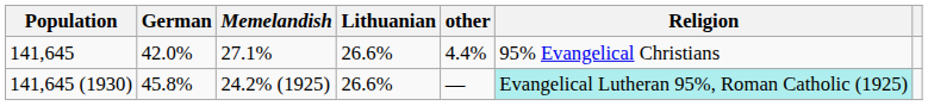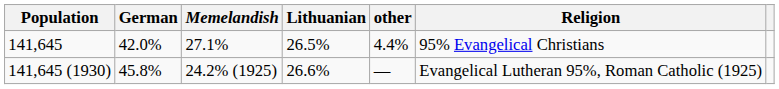 <table class="wikitable">
 <tr>
 <th>Population</th>
 <th>German</th>
 <th><em>Memelandish</em></th>
 <th>Lithuanian</th>
 <th>other</th>
 <th>Religion</th>
 <th></th>
 </tr>
 <tr>
 <td>141,645</td>
 <td>42.0%</td>
 <td>27.1%</td>
-<td>26.6%</td>
+<td>26.5%</td>
 <td>4.4%</td>
 <td>95% <a href='#'>Evangelical</a> Christians</td>
 <td></td>
 </tr>
 <tr>
 <td>141,645 (1930)</td>
 <td>45.8%</td>
 <td>24.2% (1925)</td>
 <td>26.6%</td>
 <td>—</td>
-<td style="background: paleturquoise;">Evangelical Lutheran 95%, Roman Catholic (1925)</td>
+<td>Evangelical Lutheran 95%, Roman Catholic (1925)</td>
 <td></td>
 </tr>
 </table>
